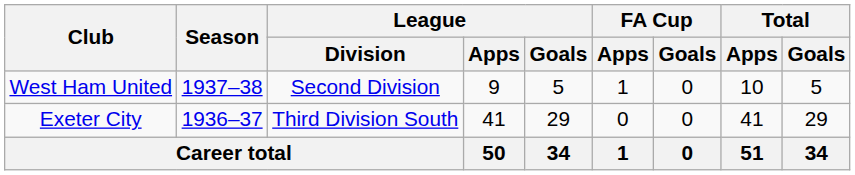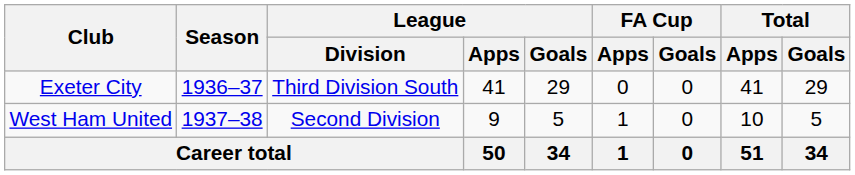 <table class="wikitable" style="text-align:center">
 <tr>
 <th rowspan="2">Club</th>
 <th rowspan="2">Season</th>
 <th colspan="3">League</th>
 <th colspan="2">FA Cup</th>
 <th colspan="2">Total</th>
 </tr>
 <tr>
 <th>Division</th>
 <th>Apps</th>
 <th>Goals</th>
 <th>Apps</th>
 <th>Goals</th>
 <th>Apps</th>
 <th>Goals</th>
 </tr>
 <tr>
+<td><a href='#'>Exeter City</a></td>
+<td><a href='#'>1936–37</a></td>
+<td><a href='#'>Third Division South</a></td>
+<td>41</td>
+<td>29</td>
+<td>0</td>
+<td>0</td>
+<td>41</td>
+<td>29</td>
+</tr>
+<tr>
 <td><a href='#'>West Ham United</a></td>
 <td><a href='#'>1937–38</a></td>
 <td><a href='#'>Second Division</a></td>
 <td>9</td>
 <td>5</td>
 <td>1</td>
 <td>0</td>
 <td>10</td>
 <td>5</td>
 </tr>
 <tr>
-<td><a href='#'>Exeter City</a></td>
-<td><a href='#'>1936–37</a></td>
-<td><a href='#'>Third Division South</a></td>
-<td>41</td>
-<td>29</td>
-<td>0</td>
-<td>0</td>
-<td>41</td>
-<td>29</td>
-</tr>
-<tr>
 <th colspan="3">Career total</th>
 <th>50</th>
 <th>34</th>
 <th>1</th>
 <th>0</th>
 <th>51</th>
 <th>34</th>
 </tr>
 </table>
